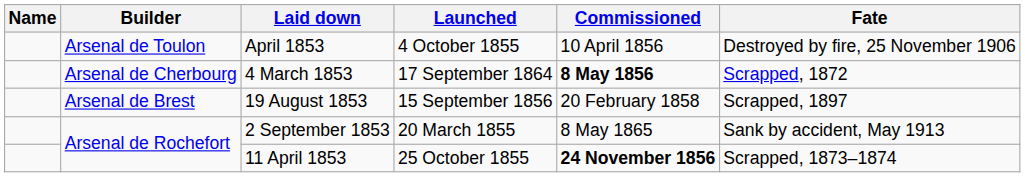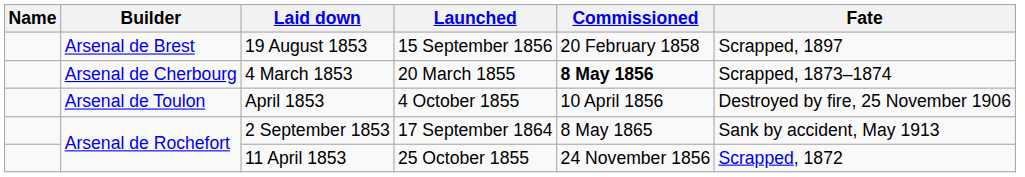 <table class="wikitable">
 <tr>
 <th>Name</th>
 <th>Builder</th>
 <th><a href='#'>Laid down</a></th>
 <th><a href='#'>Launched</a></th>
 <th><a href='#'>Commissioned</a></th>
 <th>Fate</th>
 </tr>
 <tr>
 <td></td>
+<td><a href='#'>Arsenal de Brest</a></td>
+<td>19 August 1853</td>
+<td>15 September 1856</td>
+<td>20 February 1858</td>
+<td>Scrapped, 1897</td>
+</tr>
+<tr>
+<td></td>
+<td><a href='#'>Arsenal de Cherbourg</a></td>
+<td>4 March 1853</td>
+<td>20 March 1855</td>
+<td><strong>8 May 1856</strong></td>
+<td>Scrapped, 1873–1874</td>
+</tr>
+<tr>
+<td></td>
 <td><a href='#'>Arsenal de Toulon</a></td>
 <td>April 1853</td>
 <td>4 October 1855</td>
 <td>10 April 1856</td>
 <td>Destroyed by fire, 25 November 1906</td>
 </tr>
 <tr>
 <td></td>
-<td><a href='#'>Arsenal de Cherbourg</a></td>
-<td>4 March 1853</td>
-<td>17 September 1864</td>
-<td><strong>8 May 1856</strong></td>
-<td><a href='#'>Scrapped</a>, 1872</td>
-</tr>
-<tr>
-<td></td>
-<td><a href='#'>Arsenal de Brest</a></td>
-<td>19 August 1853</td>
-<td>15 September 1856</td>
-<td>20 February 1858</td>
-<td>Scrapped, 1897</td>
-</tr>
-<tr>
-<td></td>
 <td rowspan=2><a href='#'>Arsenal de Rochefort</a></td>
 <td>2 September 1853</td>
-<td>20 March 1855</td>
+<td>17 September 1864</td>
 <td>8 May 1865</td>
 <td>Sank by accident, May 1913</td>
 </tr>
 <tr>
 <td></td>
 <td>11 April 1853</td>
 <td>25 October 1855</td>
-<td><strong>24 November 1856</strong></td>
-<td>Scrapped, 1873–1874</td>
+<td>24 November 1856</td>
+<td><a href='#'>Scrapped</a>, 1872</td>
 </tr>
 </table>
